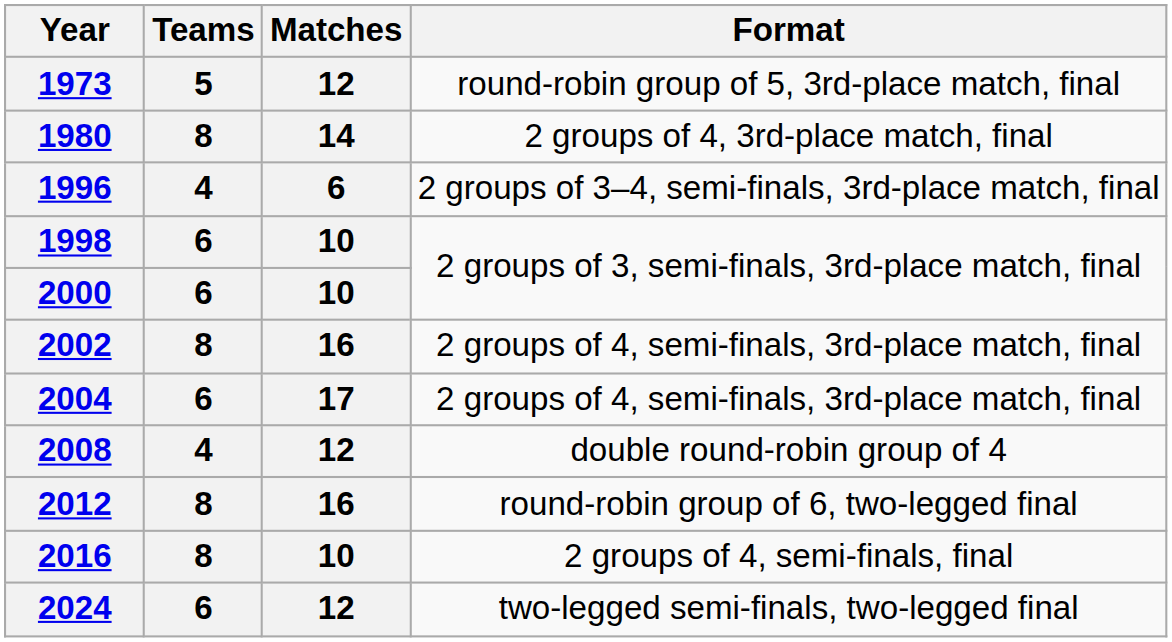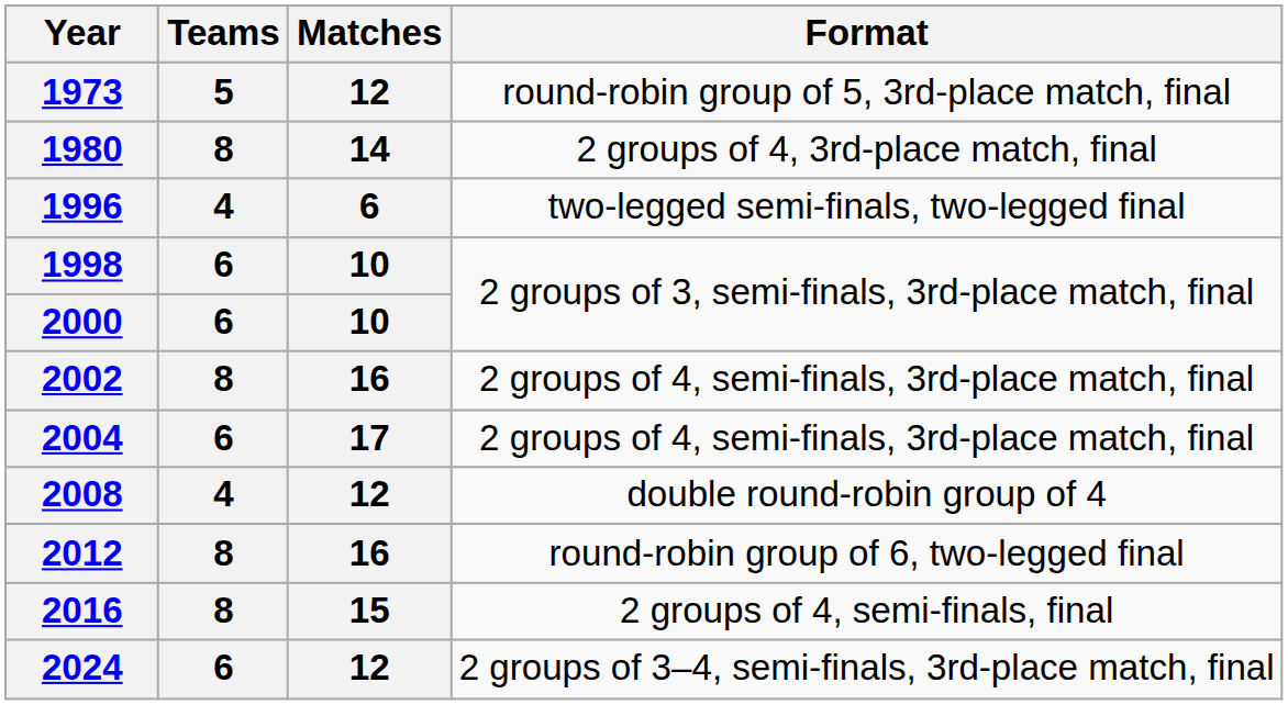 <table class="wikitable" style="text-align:center">
 <tr>
 <th width=60>Year</th>
 <th>Teams</th>
 <th>Matches</th>
 <th>Format</th>
 </tr>
 <tr>
 <th><a href='#'>1973</a></th>
 <th>5</th>
 <th>12</th>
 <td>round-robin group of 5, 3rd-place match, final</td>
 </tr>
 <tr>
 <th><a href='#'>1980</a></th>
 <th>8</th>
 <th>14</th>
 <td>2 groups of 4, 3rd-place match, final</td>
 </tr>
 <tr>
 <th><a href='#'>1996</a></th>
 <th>4</th>
 <th>6</th>
-<td>2 groups of 3–4, semi-finals, 3rd-place match, final</td>
+<td>two-legged semi-finals, two-legged final</td>
 </tr>
 <tr>
 <th><a href='#'>1998</a></th>
 <th>6</th>
 <th>10</th>
 <td rowspan=2>2 groups of 3, semi-finals, 3rd-place match, final</td>
 </tr>
 <tr>
 <th><a href='#'>2000</a></th>
 <th>6</th>
 <th>10</th>
 </tr>
 <tr>
 <th><a href='#'>2002</a></th>
 <th>8</th>
 <th>16</th>
 <td>2 groups of 4, semi-finals, 3rd-place match, final</td>
 </tr>
 <tr>
 <th><a href='#'>2004</a></th>
 <th>6</th>
 <th>17</th>
 <td>2 groups of 4, semi-finals, 3rd-place match, final</td>
 </tr>
 <tr>
 <th><a href='#'>2008</a></th>
 <th>4</th>
 <th>12</th>
 <td>double round-robin group of 4</td>
 </tr>
 <tr>
 <th><a href='#'>2012</a></th>
 <th>8</th>
 <th>16</th>
 <td>round-robin group of 6, two-legged final</td>
 </tr>
 <tr>
 <th><a href='#'>2016</a></th>
 <th>8</th>
-<th>10</th>
+<th>15</th>
 <td>2 groups of 4, semi-finals, final</td>
 </tr>
 <tr>
 <th><a href='#'>2024</a></th>
 <th>6</th>
 <th>12</th>
-<td>two-legged semi-finals, two-legged final</td>
+<td>2 groups of 3–4, semi-finals, 3rd-place match, final</td>
 </tr>
 </table>
